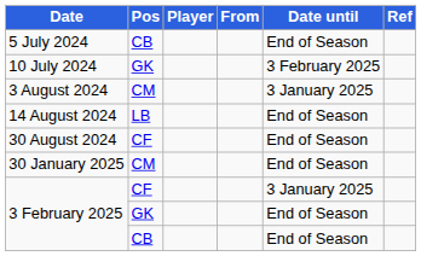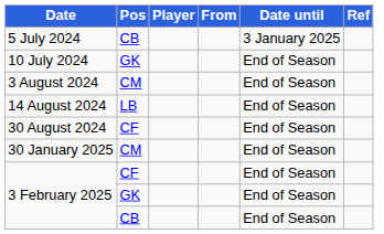 <table class="wikitable plainrowheaders sortable">
 <tr>
 <th style="background:#2B60DE; color:#fff;">Date</th>
 <th style="background:#2B60DE; color:#fff;">Pos</th>
 <th style="background:#2B60DE; color:#fff;">Player</th>
 <th style="background:#2B60DE; color:#fff;">From</th>
 <th style="background:#2B60DE; color:#fff;">Date until</th>
 <th style="background:#2B60DE; color:#fff;">Ref</th>
 </tr>
 <tr>
 <td>5 July 2024</td>
 <td><a href='#'>CB</a></td>
 <td></td>
 <td></td>
-<td>End of Season</td>
+<td>3 January 2025</td>
 <td></td>
 </tr>
 <tr>
 <td>10 July 2024</td>
 <td><a href='#'>GK</a></td>
 <td></td>
 <td></td>
-<td>3 February 2025</td>
+<td>End of Season</td>
 <td></td>
 </tr>
 <tr>
 <td>3 August 2024</td>
 <td><a href='#'>CM</a></td>
 <td></td>
 <td></td>
-<td>3 January 2025</td>
+<td>End of Season</td>
 <td></td>
 </tr>
 <tr>
 <td>14 August 2024</td>
 <td><a href='#'>LB</a></td>
 <td></td>
 <td></td>
 <td>End of Season</td>
 <td></td>
 </tr>
 <tr>
 <td>30 August 2024</td>
 <td><a href='#'>CF</a></td>
 <td></td>
 <td></td>
 <td>End of Season</td>
 <td></td>
 </tr>
 <tr>
 <td>30 January 2025</td>
 <td><a href='#'>CM</a></td>
 <td></td>
 <td></td>
 <td>End of Season</td>
 <td></td>
 </tr>
 <tr>
 <td rowspan="3">3 February 2025</td>
 <td><a href='#'>CF</a></td>
 <td></td>
 <td></td>
-<td>3 January 2025</td>
+<td>End of Season</td>
 <td></td>
 </tr>
 <tr>
 <td><a href='#'>GK</a></td>
 <td></td>
 <td></td>
 <td>End of Season</td>
 <td></td>
 </tr>
 <tr>
 <td><a href='#'>CB</a></td>
 <td></td>
 <td></td>
 <td>End of Season</td>
 <td></td>
 </tr>
 </table>
